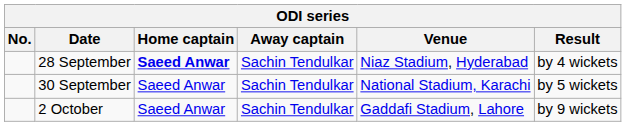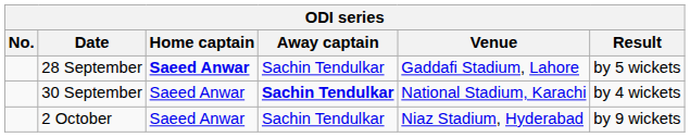 <table class="wikitable">
 <tr>
 <th colspan="9">ODI series</th>
 </tr>
 <tr>
 <th>No.</th>
 <th>Date</th>
 <th>Home captain</th>
 <th>Away captain</th>
 <th>Venue</th>
 <th>Result</th>
 </tr>
 <tr>
 <td></td>
 <td>28 September</td>
 <td><strong><a href='#'>Saeed Anwar</a></strong></td>
 <td><a href='#'>Sachin Tendulkar</a></td>
-<td><a href='#'>Niaz Stadium</a>, <a href='#'>Hyderabad</a></td>
-<td> by 4 wickets</td>
+<td><a href='#'>Gaddafi Stadium</a>, <a href='#'>Lahore</a></td>
+<td> by 5 wickets</td>
 </tr>
 <tr>
 <td></td>
 <td>30 September</td>
 <td><a href='#'>Saeed Anwar</a></td>
-<td><a href='#'>Sachin Tendulkar</a></td>
+<td><strong><a href='#'>Sachin Tendulkar</a></strong></td>
 <td><a href='#'>National Stadium, Karachi</a></td>
-<td> by 5 wickets</td>
+<td> by 4 wickets</td>
 </tr>
 <tr>
 <td></td>
 <td>2 October</td>
 <td><a href='#'>Saeed Anwar</a></td>
 <td><a href='#'>Sachin Tendulkar</a></td>
-<td><a href='#'>Gaddafi Stadium</a>, <a href='#'>Lahore</a></td>
+<td><a href='#'>Niaz Stadium</a>, <a href='#'>Hyderabad</a></td>
 <td> by 9 wickets</td>
 </tr>
 </table>
